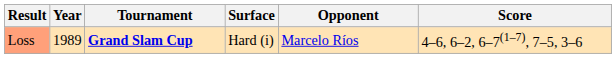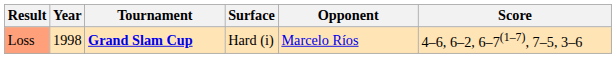 <table class="sortable wikitable">
 <tr>
 <th>Result</th>
 <th>Year</th>
 <th width=150>Tournament</th>
 <th width=50>Surface</th>
 <th style="width:150px">Opponent</th>
 <th style="width:210px" class="unsortable">Score</th>
 </tr>
 <tr bgcolor=moccasin>
 <td style="background:#ffa07a;">Loss</td>
-<td>1989</td>
+<td>1998</td>
 <td><strong><a href='#'>Grand Slam Cup</a></strong></td>
 <td>Hard (i)</td>
 <td> <a href='#'>Marcelo Ríos</a></td>
 <td>4–6, 6–2, 6–7<sup>(1–7)</sup>, 7–5, 3–6</td>
 </tr>
 </table>
